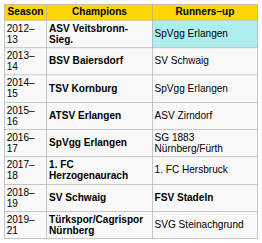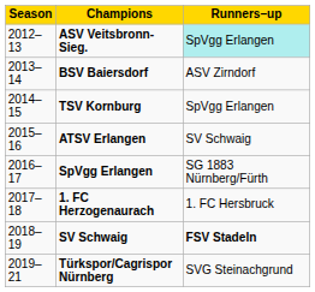 <table class="wikitable">
 <tr align="center" bgcolor="#FFD700">
 <td width="60"><strong>Season</strong></td>
 <td width="160"><strong>Champions</strong></td>
 <td width="160"><strong>Runners–up</strong></td>
 </tr>
 <tr>
 <td>2012–13</td>
 <td><strong>ASV Veitsbronn-Sieg.</strong></td>
 <td style="background: paleturquoise;">SpVgg Erlangen</td>
 </tr>
 <tr>
 <td>2013–14</td>
 <td><strong>BSV Baiersdorf</strong></td>
-<td>SV Schwaig</td>
+<td>ASV Zirndorf</td>
 </tr>
 <tr>
 <td>2014–15</td>
 <td><strong>TSV Kornburg</strong></td>
 <td>SpVgg Erlangen</td>
 </tr>
 <tr>
 <td>2015–16</td>
 <td><strong>ATSV Erlangen</strong></td>
-<td>ASV Zirndorf</td>
+<td>SV Schwaig</td>
 </tr>
 <tr>
 <td>2016–17</td>
 <td><strong>SpVgg Erlangen</strong></td>
 <td>SG 1883 Nürnberg/Fürth</td>
 </tr>
 <tr>
 <td>2017–18</td>
 <td><strong>1. FC Herzogenaurach</strong></td>
 <td>1. FC Hersbruck</td>
 </tr>
 <tr>
 <td>2018–19</td>
 <td><strong>SV Schwaig</strong></td>
 <td><strong>FSV Stadeln</strong></td>
 </tr>
 <tr>
 <td>2019–21</td>
 <td><strong>Türkspor/Cagrispor Nürnberg</strong></td>
 <td>SVG Steinachgrund</td>
 </tr>
 </table>
